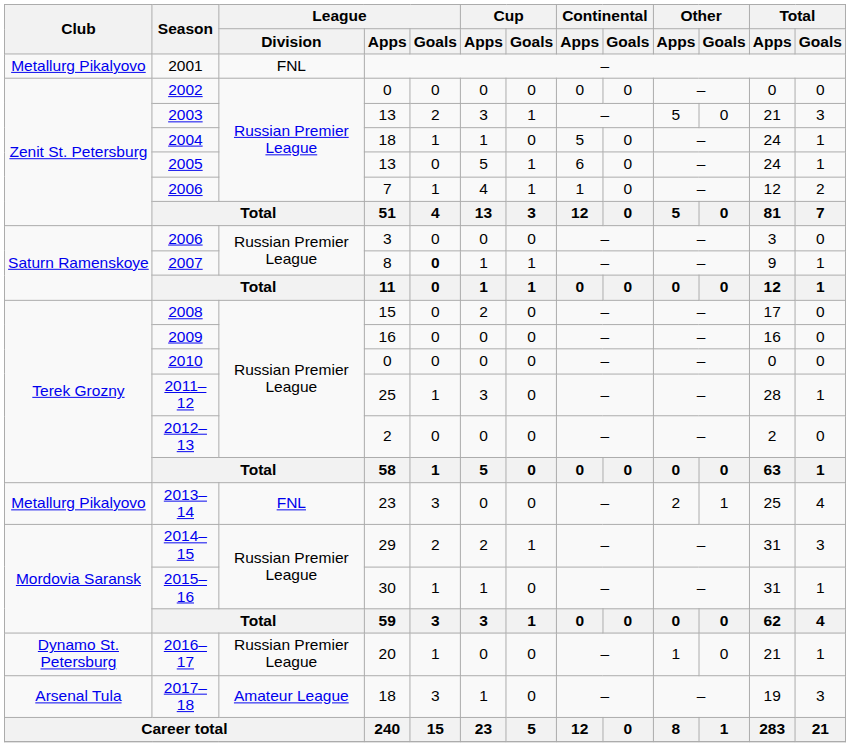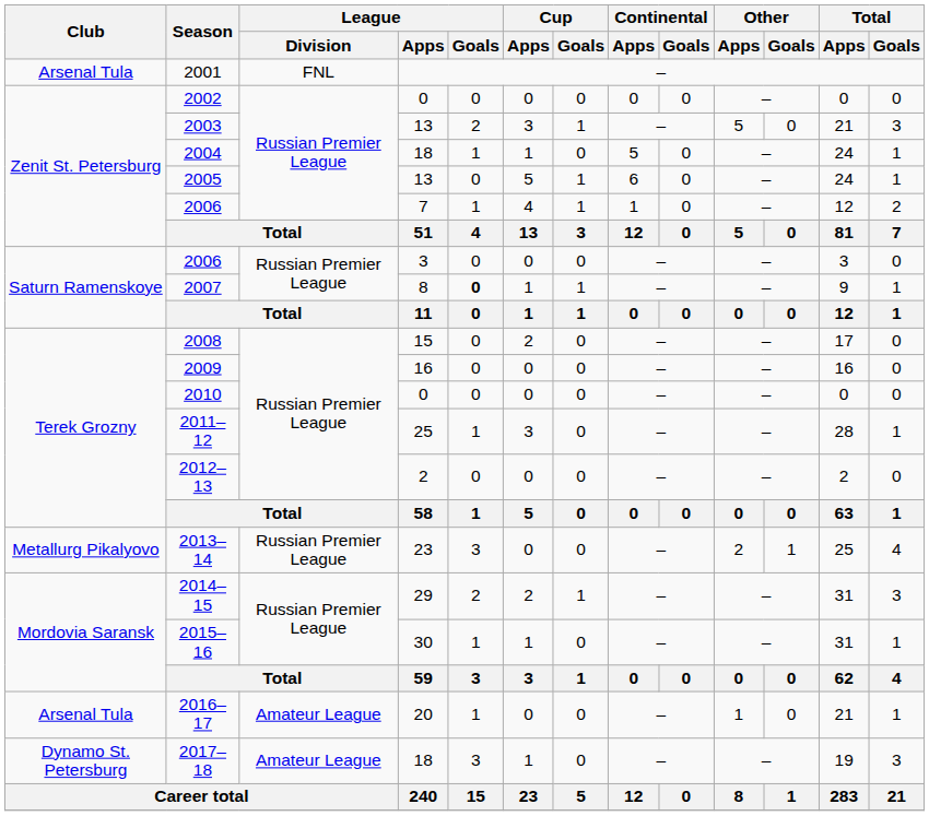 <table class="wikitable" style="text-align: center;">
 <tr>
 <th rowspan=2>Club</th>
 <th rowspan=2>Season</th>
 <th colspan=3>League</th>
 <th colspan=2>Cup</th>
 <th colspan=2>Continental</th>
 <th colspan=2>Other</th>
 <th colspan=2>Total</th>
 </tr>
 <tr>
 <th>Division</th>
 <th>Apps</th>
 <th>Goals</th>
 <th>Apps</th>
 <th>Goals</th>
 <th>Apps</th>
 <th>Goals</th>
 <th>Apps</th>
 <th>Goals</th>
 <th>Apps</th>
 <th>Goals</th>
 </tr>
 <tr>
-<td><a href='#'>Metallurg Pikalyovo</a></td>
+<td><a href='#'>Arsenal Tula</a></td>
 <td>2001</td>
 <td>FNL</td>
 <td colspan=10>–</td>
 </tr>
 <tr>
 <td rowspan=6><a href='#'>Zenit St. Petersburg</a></td>
 <td><a href='#'>2002</a></td>
 <td rowspan=5><a href='#'>Russian Premier League</a></td>
 <td>0</td>
 <td>0</td>
 <td>0</td>
 <td>0</td>
 <td>0</td>
 <td>0</td>
 <td colspan=2>–</td>
 <td>0</td>
 <td>0</td>
 </tr>
 <tr>
 <td><a href='#'>2003</a></td>
 <td>13</td>
 <td>2</td>
 <td>3</td>
 <td>1</td>
 <td colspan=2>–</td>
 <td>5</td>
 <td>0</td>
 <td>21</td>
 <td>3</td>
 </tr>
 <tr>
 <td><a href='#'>2004</a></td>
 <td>18</td>
 <td>1</td>
 <td>1</td>
 <td>0</td>
 <td>5</td>
 <td>0</td>
 <td colspan=2>–</td>
 <td>24</td>
 <td>1</td>
 </tr>
 <tr>
 <td><a href='#'>2005</a></td>
 <td>13</td>
 <td>0</td>
 <td>5</td>
 <td>1</td>
 <td>6</td>
 <td>0</td>
 <td colspan=2>–</td>
 <td>24</td>
 <td>1</td>
 </tr>
 <tr>
 <td><a href='#'>2006</a></td>
 <td>7</td>
 <td>1</td>
 <td>4</td>
 <td>1</td>
 <td>1</td>
 <td>0</td>
 <td colspan=2>–</td>
 <td>12</td>
 <td>2</td>
 </tr>
 <tr>
 <th colspan=2>Total</th>
 <th>51</th>
 <th>4</th>
 <th>13</th>
 <th>3</th>
 <th>12</th>
 <th>0</th>
 <th>5</th>
 <th>0</th>
 <th>81</th>
 <th>7</th>
 </tr>
 <tr>
 <td rowspan=3><a href='#'>Saturn Ramenskoye</a></td>
 <td><a href='#'>2006</a></td>
 <td rowspan=2>Russian Premier League</td>
 <td>3</td>
 <td>0</td>
 <td>0</td>
 <td>0</td>
 <td colspan=2>–</td>
 <td colspan=2>–</td>
 <td>3</td>
 <td>0</td>
 </tr>
 <tr>
 <td><a href='#'>2007</a></td>
 <td>8</td>
 <td><strong>0</strong></td>
 <td>1</td>
 <td>1</td>
 <td colspan=2>–</td>
 <td colspan=2>–</td>
 <td>9</td>
 <td>1</td>
 </tr>
 <tr>
 <th colspan=2>Total</th>
 <th>11</th>
 <th>0</th>
 <th>1</th>
 <th>1</th>
 <th>0</th>
 <th>0</th>
 <th>0</th>
 <th>0</th>
 <th>12</th>
 <th>1</th>
 </tr>
 <tr>
 <td rowspan=6><a href='#'>Terek Grozny</a></td>
 <td><a href='#'>2008</a></td>
 <td rowspan=5>Russian Premier League</td>
 <td>15</td>
 <td>0</td>
 <td>2</td>
 <td>0</td>
 <td colspan=2>–</td>
 <td colspan=2>–</td>
 <td>17</td>
 <td>0</td>
 </tr>
 <tr>
 <td><a href='#'>2009</a></td>
 <td>16</td>
 <td>0</td>
 <td>0</td>
 <td>0</td>
 <td colspan=2>–</td>
 <td colspan=2>–</td>
 <td>16</td>
 <td>0</td>
 </tr>
 <tr>
 <td><a href='#'>2010</a></td>
 <td>0</td>
 <td>0</td>
 <td>0</td>
 <td>0</td>
 <td colspan=2>–</td>
 <td colspan=2>–</td>
 <td>0</td>
 <td>0</td>
 </tr>
 <tr>
 <td><a href='#'>2011–12</a></td>
 <td>25</td>
 <td>1</td>
 <td>3</td>
 <td>0</td>
 <td colspan=2>–</td>
 <td colspan=2>–</td>
 <td>28</td>
 <td>1</td>
 </tr>
 <tr>
 <td><a href='#'>2012–13</a></td>
 <td>2</td>
 <td>0</td>
 <td>0</td>
 <td>0</td>
 <td colspan=2>–</td>
 <td colspan=2>–</td>
 <td>2</td>
 <td>0</td>
 </tr>
 <tr>
 <th colspan=2>Total</th>
 <th>58</th>
 <th>1</th>
 <th>5</th>
 <th>0</th>
 <th>0</th>
 <th>0</th>
 <th>0</th>
 <th>0</th>
 <th>63</th>
 <th>1</th>
 </tr>
 <tr>
 <td><a href='#'>Metallurg Pikalyovo</a></td>
 <td><a href='#'>2013–14</a></td>
-<td><a href='#'>FNL</a></td>
+<td>Russian Premier League</td>
 <td>23</td>
 <td>3</td>
 <td>0</td>
 <td>0</td>
 <td colspan=2>–</td>
 <td>2</td>
 <td>1</td>
 <td>25</td>
 <td>4</td>
 </tr>
 <tr>
 <td rowspan=3><a href='#'>Mordovia Saransk</a></td>
 <td><a href='#'>2014–15</a></td>
 <td rowspan=2>Russian Premier League</td>
 <td>29</td>
 <td>2</td>
 <td>2</td>
 <td>1</td>
 <td colspan=2>–</td>
 <td colspan=2>–</td>
 <td>31</td>
 <td>3</td>
 </tr>
 <tr>
 <td><a href='#'>2015–16</a></td>
 <td>30</td>
 <td>1</td>
 <td>1</td>
 <td>0</td>
 <td colspan=2>–</td>
 <td colspan=2>–</td>
 <td>31</td>
 <td>1</td>
 </tr>
 <tr>
 <th colspan=2>Total</th>
 <th>59</th>
 <th>3</th>
 <th>3</th>
 <th>1</th>
 <th>0</th>
 <th>0</th>
 <th>0</th>
 <th>0</th>
 <th>62</th>
 <th>4</th>
 </tr>
 <tr>
-<td><a href='#'>Dynamo St. Petersburg</a></td>
+<td><a href='#'>Arsenal Tula</a></td>
 <td><a href='#'>2016–17</a></td>
-<td>Russian Premier League</td>
+<td><a href='#'>Amateur League</a></td>
 <td>20</td>
 <td>1</td>
 <td>0</td>
 <td>0</td>
 <td colspan=2>–</td>
 <td>1</td>
 <td>0</td>
 <td>21</td>
 <td>1</td>
 </tr>
 <tr>
-<td><a href='#'>Arsenal Tula</a></td>
+<td><a href='#'>Dynamo St. Petersburg</a></td>
 <td><a href='#'>2017–18</a></td>
 <td><a href='#'>Amateur League</a></td>
 <td>18</td>
 <td>3</td>
 <td>1</td>
 <td>0</td>
 <td colspan=2>–</td>
 <td colspan=2>–</td>
 <td>19</td>
 <td>3</td>
 </tr>
 <tr>
 <th colspan=3>Career total</th>
 <th>240</th>
 <th>15</th>
 <th>23</th>
 <th>5</th>
 <th>12</th>
 <th>0</th>
 <th>8</th>
 <th>1</th>
 <th>283</th>
 <th>21</th>
 </tr>
 <tr>
 </tr>
 </table>
